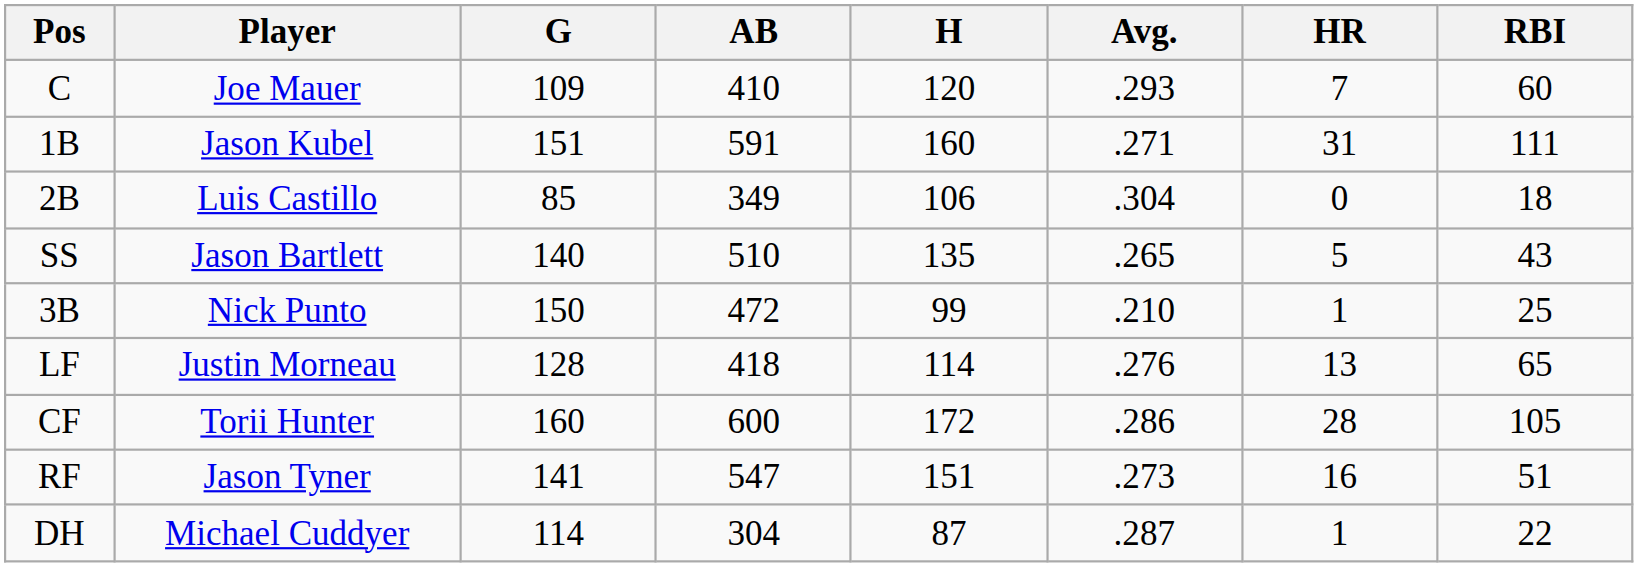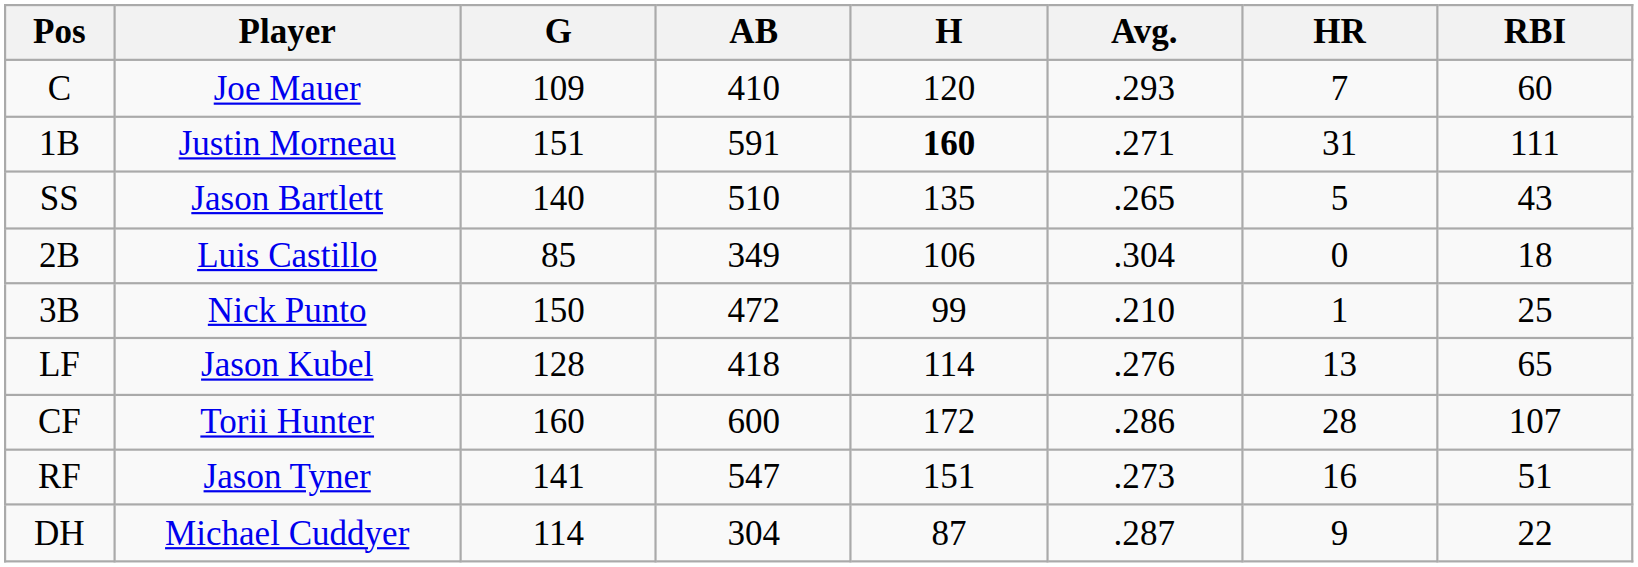 <table class="wikitable sortable">
 <tr>
 <th bgcolor="#DDDDFF" width="5%">Pos</th>
 <th bgcolor="#DDDDFF" width="16%">Player</th>
 <th bgcolor="#DDDDFF" width="9%">G</th>
 <th bgcolor="#DDDDFF" width="9%">AB</th>
 <th bgcolor="#DDDDFF" width="9%">H</th>
 <th bgcolor="#DDDDFF" width="9%">Avg.</th>
 <th bgcolor="#DDDDFF" width="9%">HR</th>
 <th bgcolor="#DDDDFF" width="9%">RBI</th>
 </tr>
 <tr align="center">
 <td>C</td>
 <td><a href='#'>Joe Mauer</a></td>
 <td>109</td>
 <td>410</td>
 <td>120</td>
 <td>.293</td>
 <td>7</td>
 <td>60</td>
 </tr>
 <tr align=center>
 <td>1B</td>
-<td><a href='#'>Jason Kubel</a></td>
+<td><a href='#'>Justin Morneau</a></td>
 <td>151</td>
 <td>591</td>
-<td>160</td>
+<td><strong>160</strong></td>
 <td>.271</td>
 <td>31</td>
 <td>111</td>
+</tr>
+<tr align=center>
+<td>SS</td>
+<td><a href='#'>Jason Bartlett</a></td>
+<td>140</td>
+<td>510</td>
+<td>135</td>
+<td>.265</td>
+<td>5</td>
+<td>43</td>
 </tr>
 <tr align=center>
 <td>2B</td>
 <td><a href='#'>Luis Castillo</a></td>
 <td>85</td>
 <td>349</td>
 <td>106</td>
 <td>.304</td>
 <td>0</td>
 <td>18</td>
-</tr>
-<tr align=center>
-<td>SS</td>
-<td><a href='#'>Jason Bartlett</a></td>
-<td>140</td>
-<td>510</td>
-<td>135</td>
-<td>.265</td>
-<td>5</td>
-<td>43</td>
 </tr>
 <tr align=center>
 <td>3B</td>
 <td><a href='#'>Nick Punto</a></td>
 <td>150</td>
 <td>472</td>
 <td>99</td>
 <td>.210</td>
 <td>1</td>
 <td>25</td>
 </tr>
 <tr align=center>
 <td>LF</td>
-<td><a href='#'>Justin Morneau</a></td>
+<td><a href='#'>Jason Kubel</a></td>
 <td>128</td>
 <td>418</td>
 <td>114</td>
 <td>.276</td>
 <td>13</td>
 <td>65</td>
 </tr>
 <tr align=center>
 <td>CF</td>
 <td><a href='#'>Torii Hunter</a></td>
 <td>160</td>
 <td>600</td>
 <td>172</td>
 <td>.286</td>
 <td>28</td>
-<td>105</td>
+<td>107</td>
 </tr>
 <tr align=center>
 <td>RF</td>
 <td><a href='#'>Jason Tyner</a></td>
 <td>141</td>
 <td>547</td>
 <td>151</td>
 <td>.273</td>
 <td>16</td>
 <td>51</td>
 </tr>
 <tr align=center>
 <td>DH</td>
 <td><a href='#'>Michael Cuddyer</a></td>
 <td>114</td>
 <td>304</td>
 <td>87</td>
 <td>.287</td>
-<td>1</td>
+<td>9</td>
 <td>22</td>
 </tr>
 </table>
